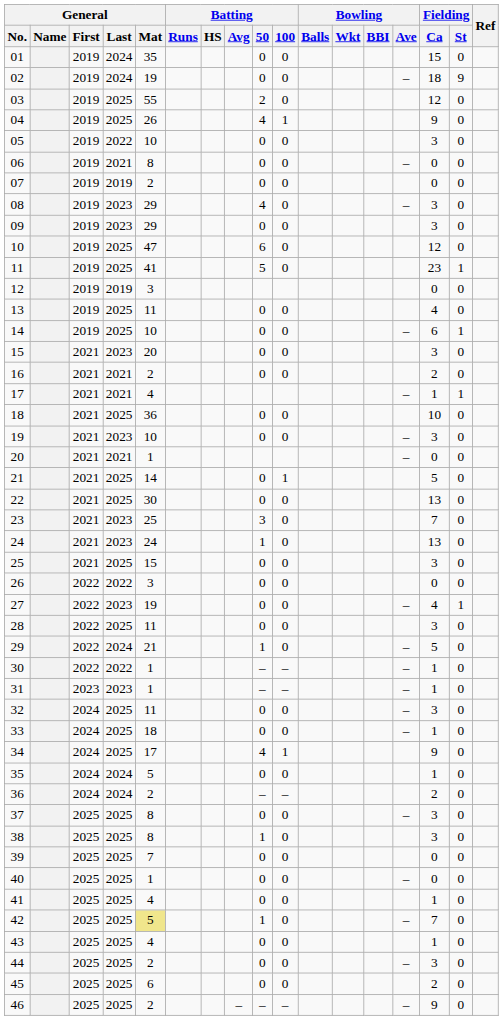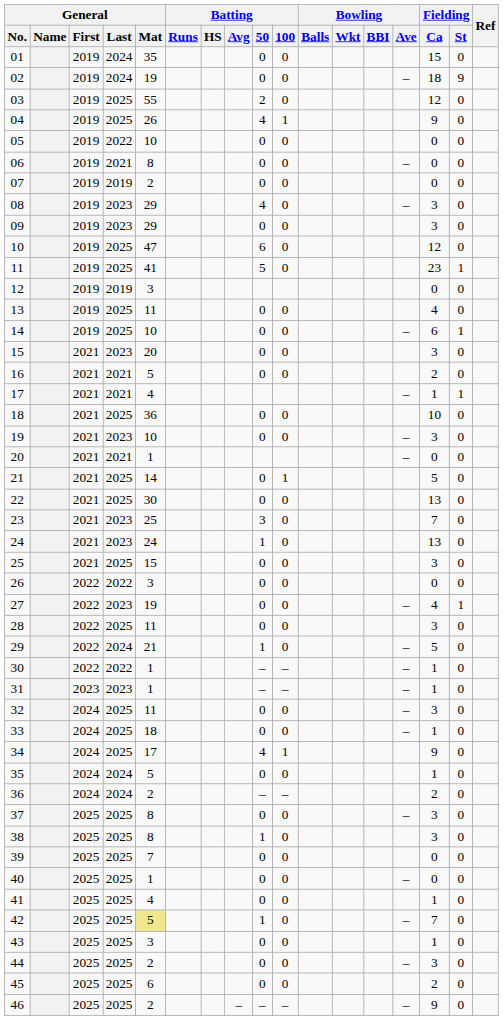 <table class="wikitable plainrowheaders sortable">
 <tr align="center">
 <th scope="col" colspan=5 class="unsortable">General</th>
 <th scope="col" colspan=5 class="unsortable"><a href='#'>Batting</a></th>
 <th scope="col" colspan=4 class="unsortable"><a href='#'>Bowling</a></th>
 <th scope="col" colspan=2 class="unsortable"><a href='#'>Fielding</a></th>
 <th scope="col" rowspan=2 class="unsortable">Ref</th>
 </tr>
 <tr align="center">
 <th scope="col">No.</th>
 <th scope="col">Name</th>
 <th scope="col">First</th>
 <th scope="col">Last</th>
 <th scope="col">Mat</th>
 <th scope="col"><a href='#'>Runs</a></th>
 <th scope="col">HS</th>
 <th scope="col"><a href='#'>Avg</a></th>
 <th scope="col"><a href='#'>50</a></th>
 <th scope="col"><a href='#'>100</a></th>
 <th scope="col"><a href='#'>Balls</a></th>
 <th scope="col"><a href='#'>Wkt</a></th>
 <th scope="col"><a href='#'>BBI</a></th>
 <th scope="col"><a href='#'>Ave</a></th>
 <th scope="col"><a href='#'>Ca</a></th>
 <th scope="col"><a href='#'>St</a></th>
 </tr>
 <tr align="center">
 <td><span>0</span>1</td>
 <th scope="row" align="left"></th>
 <td>2019</td>
 <td>2024</td>
 <td>35</td>
 <td></td>
 <td></td>
 <td></td>
 <td>0</td>
 <td>0</td>
 <td></td>
 <td></td>
 <td></td>
 <td></td>
 <td>15</td>
 <td>0</td>
 <td></td>
 </tr>
 <tr align="center">
 <td><span>0</span>2</td>
 <th scope="row" align="left"></th>
 <td>2019</td>
 <td>2024</td>
 <td>19</td>
 <td></td>
 <td></td>
 <td></td>
 <td>0</td>
 <td>0</td>
 <td></td>
 <td></td>
 <td></td>
 <td>–</td>
 <td>18</td>
 <td>9</td>
 <td></td>
 </tr>
 <tr align="center">
 <td><span>0</span>3</td>
 <th scope="row" align="left"></th>
 <td>2019</td>
 <td>2025</td>
 <td>55</td>
 <td></td>
 <td></td>
 <td></td>
 <td>2</td>
 <td>0</td>
 <td></td>
 <td></td>
 <td></td>
 <td></td>
 <td>12</td>
 <td>0</td>
 <td></td>
 </tr>
 <tr align="center">
 <td><span>0</span>4</td>
 <th scope="row" align="left"></th>
 <td>2019</td>
 <td>2025</td>
 <td>26</td>
 <td></td>
 <td></td>
 <td></td>
 <td>4</td>
 <td>1</td>
 <td></td>
 <td></td>
 <td></td>
 <td></td>
 <td>9</td>
 <td>0</td>
 <td></td>
 </tr>
 <tr align="center">
 <td><span>0</span>5</td>
 <th scope="row" align="left"></th>
 <td>2019</td>
 <td>2022</td>
 <td>10</td>
 <td></td>
 <td></td>
 <td></td>
 <td>0</td>
 <td>0</td>
 <td></td>
 <td></td>
 <td></td>
 <td></td>
-<td>3</td>
+<td>0</td>
 <td>0</td>
 <td></td>
 </tr>
 <tr align="center">
 <td><span>0</span>6</td>
 <th scope="row" align="left"></th>
 <td>2019</td>
 <td>2021</td>
 <td>8</td>
 <td></td>
 <td></td>
 <td></td>
 <td>0</td>
 <td>0</td>
 <td></td>
 <td></td>
 <td></td>
 <td>–</td>
 <td>0</td>
 <td>0</td>
 <td></td>
 </tr>
 <tr align="center">
 <td><span>0</span>7</td>
 <th scope="row" align="left"></th>
 <td>2019</td>
 <td>2019</td>
 <td>2</td>
 <td></td>
 <td></td>
 <td></td>
 <td>0</td>
 <td>0</td>
 <td></td>
 <td></td>
 <td></td>
 <td></td>
 <td>0</td>
 <td>0</td>
 <td></td>
 </tr>
 <tr align="center">
 <td><span>0</span>8</td>
 <th scope="row" align="left"></th>
 <td>2019</td>
 <td>2023</td>
 <td>29</td>
 <td></td>
 <td></td>
 <td></td>
 <td>4</td>
 <td>0</td>
 <td></td>
 <td></td>
 <td></td>
 <td>–</td>
 <td>3</td>
 <td>0</td>
 <td></td>
 </tr>
 <tr align="center">
 <td><span>0</span>9</td>
 <th scope="row" align="left"></th>
 <td>2019</td>
 <td>2023</td>
 <td>29</td>
 <td></td>
 <td></td>
 <td></td>
 <td>0</td>
 <td>0</td>
 <td></td>
 <td></td>
 <td></td>
 <td></td>
 <td>3</td>
 <td>0</td>
 <td></td>
 </tr>
 <tr align="center">
 <td>10</td>
 <th scope="row" align="left"></th>
 <td>2019</td>
 <td>2025</td>
 <td>47</td>
 <td></td>
 <td></td>
 <td></td>
 <td>6</td>
 <td>0</td>
 <td></td>
 <td></td>
 <td></td>
 <td></td>
 <td>12</td>
 <td>0</td>
 <td></td>
 </tr>
 <tr align="center">
 <td>11</td>
 <th scope="row" align="left"></th>
 <td>2019</td>
 <td>2025</td>
 <td>41</td>
 <td></td>
 <td></td>
 <td></td>
 <td>5</td>
 <td>0</td>
 <td></td>
 <td></td>
 <td></td>
 <td></td>
 <td>23</td>
 <td>1</td>
 <td></td>
 </tr>
 <tr align="center">
 <td>12</td>
 <th scope="row" align="left"></th>
 <td>2019</td>
 <td>2019</td>
 <td>3</td>
 <td></td>
 <td></td>
 <td></td>
 <td></td>
 <td></td>
 <td></td>
 <td></td>
 <td></td>
 <td></td>
 <td>0</td>
 <td>0</td>
 <td></td>
 </tr>
 <tr align="center">
 <td>13</td>
 <th scope="row" align="left"></th>
 <td>2019</td>
 <td>2025</td>
 <td>11</td>
 <td></td>
 <td></td>
 <td></td>
 <td>0</td>
 <td>0</td>
 <td></td>
 <td></td>
 <td></td>
 <td></td>
 <td>4</td>
 <td>0</td>
 <td></td>
 </tr>
 <tr align="center">
 <td>14</td>
 <th scope="row" align="left"></th>
 <td>2019</td>
 <td>2025</td>
 <td>10</td>
 <td></td>
 <td></td>
 <td></td>
 <td>0</td>
 <td>0</td>
 <td></td>
 <td></td>
 <td></td>
 <td>–</td>
 <td>6</td>
 <td>1</td>
 <td></td>
 </tr>
 <tr align="center">
 <td>15</td>
 <th scope="row" align="left"></th>
 <td>2021</td>
 <td>2023</td>
 <td>20</td>
 <td></td>
 <td></td>
 <td></td>
 <td>0</td>
 <td>0</td>
 <td></td>
 <td></td>
 <td></td>
 <td></td>
 <td>3</td>
 <td>0</td>
 <td></td>
 </tr>
 <tr align="center">
 <td>16</td>
 <th scope="row" align="left"></th>
 <td>2021</td>
 <td>2021</td>
-<td>2</td>
+<td>5</td>
 <td></td>
 <td></td>
 <td></td>
 <td>0</td>
 <td>0</td>
 <td></td>
 <td></td>
 <td></td>
 <td></td>
 <td>2</td>
 <td>0</td>
 <td></td>
 </tr>
 <tr align="center">
 <td>17</td>
 <th scope="row" align="left"></th>
 <td>2021</td>
 <td>2021</td>
 <td>4</td>
 <td></td>
 <td></td>
 <td></td>
 <td></td>
 <td></td>
 <td></td>
 <td></td>
 <td></td>
 <td>–</td>
 <td>1</td>
 <td>1</td>
 <td></td>
 </tr>
 <tr align="center">
 <td>18</td>
 <th scope="row" align="left"></th>
 <td>2021</td>
 <td>2025</td>
 <td>36</td>
 <td></td>
 <td></td>
 <td></td>
 <td>0</td>
 <td>0</td>
 <td></td>
 <td></td>
 <td></td>
 <td></td>
 <td>10</td>
 <td>0</td>
 <td></td>
 </tr>
 <tr align="center">
 <td>19</td>
 <th scope="row" align="left"></th>
 <td>2021</td>
 <td>2023</td>
 <td>10</td>
 <td></td>
 <td></td>
 <td></td>
 <td>0</td>
 <td>0</td>
 <td></td>
 <td></td>
 <td></td>
 <td>–</td>
 <td>3</td>
 <td>0</td>
 <td></td>
 </tr>
 <tr align="center">
 <td>20</td>
 <th scope="row" align="left"></th>
 <td>2021</td>
 <td>2021</td>
 <td>1</td>
 <td></td>
 <td></td>
 <td></td>
 <td></td>
 <td></td>
 <td></td>
 <td></td>
 <td></td>
 <td>–</td>
 <td>0</td>
 <td>0</td>
 <td></td>
 </tr>
 <tr align="center">
 <td>21</td>
 <th scope="row" align="left"></th>
 <td>2021</td>
 <td>2025</td>
 <td>14</td>
 <td></td>
 <td></td>
 <td></td>
 <td>0</td>
 <td>1</td>
 <td></td>
 <td></td>
 <td></td>
 <td></td>
 <td>5</td>
 <td>0</td>
 <td></td>
 </tr>
 <tr align="center">
 <td>22</td>
 <th scope="row" align="left"></th>
 <td>2021</td>
 <td>2025</td>
 <td>30</td>
 <td></td>
 <td></td>
 <td></td>
 <td>0</td>
 <td>0</td>
 <td></td>
 <td></td>
 <td></td>
 <td></td>
 <td>13</td>
 <td>0</td>
 <td></td>
 </tr>
 <tr align="center">
 <td>23</td>
 <th scope="row" align="left"></th>
 <td>2021</td>
 <td>2023</td>
 <td>25</td>
 <td></td>
 <td></td>
 <td></td>
 <td>3</td>
 <td>0</td>
 <td></td>
 <td></td>
 <td></td>
 <td></td>
 <td>7</td>
 <td>0</td>
 <td></td>
 </tr>
 <tr align="center">
 <td>24</td>
 <th scope="row" align="left"></th>
 <td>2021</td>
 <td>2023</td>
 <td>24</td>
 <td></td>
 <td></td>
 <td></td>
 <td>1</td>
 <td>0</td>
 <td></td>
 <td></td>
 <td></td>
 <td></td>
 <td>13</td>
 <td>0</td>
 <td></td>
 </tr>
 <tr align="center">
 <td>25</td>
 <th scope="row" align="left"></th>
 <td>2021</td>
 <td>2025</td>
 <td>15</td>
 <td></td>
 <td></td>
 <td></td>
 <td>0</td>
 <td>0</td>
 <td></td>
 <td></td>
 <td></td>
 <td></td>
 <td>3</td>
 <td>0</td>
 <td></td>
 </tr>
 <tr align="center">
 <td>26</td>
 <th scope="row" align="left"></th>
 <td>2022</td>
 <td>2022</td>
 <td>3</td>
 <td></td>
 <td></td>
 <td></td>
 <td>0</td>
 <td>0</td>
 <td></td>
 <td></td>
 <td></td>
 <td></td>
 <td>0</td>
 <td>0</td>
 <td></td>
 </tr>
 <tr align="center">
 <td>27</td>
 <th scope="row" align="left"></th>
 <td>2022</td>
 <td>2023</td>
 <td>19</td>
 <td></td>
 <td></td>
 <td></td>
 <td>0</td>
 <td>0</td>
 <td></td>
 <td></td>
 <td></td>
 <td>–</td>
 <td>4</td>
 <td>1</td>
 <td></td>
 </tr>
 <tr align="center">
 <td>28</td>
 <th scope="row" align="left"></th>
 <td>2022</td>
 <td>2025</td>
 <td>11</td>
 <td></td>
 <td></td>
 <td></td>
 <td>0</td>
 <td>0</td>
 <td></td>
 <td></td>
 <td></td>
 <td></td>
 <td>3</td>
 <td>0</td>
 <td></td>
 </tr>
 <tr align="center">
 <td>29</td>
 <th scope="row" align="left"></th>
 <td>2022</td>
 <td>2024</td>
 <td>21</td>
 <td></td>
 <td></td>
 <td></td>
 <td>1</td>
 <td>0</td>
 <td></td>
 <td></td>
 <td></td>
 <td>–</td>
 <td>5</td>
 <td>0</td>
 <td></td>
 </tr>
 <tr align="center">
 <td>30</td>
 <th scope="row" align="left"></th>
 <td>2022</td>
 <td>2022</td>
 <td>1</td>
 <td></td>
 <td></td>
 <td></td>
 <td>–</td>
 <td>–</td>
 <td></td>
 <td></td>
 <td></td>
 <td>–</td>
 <td>1</td>
 <td>0</td>
 <td></td>
 </tr>
 <tr align="center">
 <td>31</td>
 <th scope="row" align="left"></th>
 <td>2023</td>
 <td>2023</td>
 <td>1</td>
 <td></td>
 <td></td>
 <td></td>
 <td>–</td>
 <td>–</td>
 <td></td>
 <td></td>
 <td></td>
 <td>–</td>
 <td>1</td>
 <td>0</td>
 <td></td>
 </tr>
 <tr align="center">
 <td>32</td>
 <th scope="row" align="left"></th>
 <td>2024</td>
 <td>2025</td>
 <td>11</td>
 <td></td>
 <td></td>
 <td></td>
 <td>0</td>
 <td>0</td>
 <td></td>
 <td></td>
 <td></td>
 <td>–</td>
 <td>3</td>
 <td>0</td>
 <td></td>
 </tr>
 <tr align="center">
 <td>33</td>
 <th scope="row" align="left"></th>
 <td>2024</td>
 <td>2025</td>
 <td>18</td>
 <td></td>
 <td></td>
 <td></td>
 <td>0</td>
 <td>0</td>
 <td></td>
 <td></td>
 <td></td>
 <td>–</td>
 <td>1</td>
 <td>0</td>
 <td></td>
 </tr>
 <tr align="center">
 <td>34</td>
 <th scope="row" align="left"></th>
 <td>2024</td>
 <td>2025</td>
 <td>17</td>
 <td></td>
 <td></td>
 <td></td>
 <td>4</td>
 <td>1</td>
 <td></td>
 <td></td>
 <td></td>
 <td></td>
 <td>9</td>
 <td>0</td>
 <td></td>
 </tr>
 <tr align="center">
 <td>35</td>
 <th scope="row" align="left"></th>
 <td>2024</td>
 <td>2024</td>
 <td>5</td>
 <td></td>
 <td></td>
 <td></td>
 <td>0</td>
 <td>0</td>
 <td></td>
 <td></td>
 <td></td>
 <td></td>
 <td>1</td>
 <td>0</td>
 <td></td>
 </tr>
 <tr align="center">
 <td>36</td>
 <th scope="row" align="left"></th>
 <td>2024</td>
 <td>2024</td>
 <td>2</td>
 <td></td>
 <td></td>
 <td></td>
 <td>–</td>
 <td>–</td>
 <td></td>
 <td></td>
 <td></td>
 <td></td>
 <td>2</td>
 <td>0</td>
 <td></td>
 </tr>
 <tr align="center">
 <td>37</td>
 <th scope="row" align="left"></th>
 <td>2025</td>
 <td>2025</td>
 <td>8</td>
 <td></td>
 <td></td>
 <td></td>
 <td>0</td>
 <td>0</td>
 <td></td>
 <td></td>
 <td></td>
 <td>–</td>
 <td>3</td>
 <td>0</td>
 <td></td>
 </tr>
 <tr align="center">
 <td>38</td>
 <th scope="row" align="left"></th>
 <td>2025</td>
 <td>2025</td>
 <td>8</td>
 <td></td>
 <td></td>
 <td></td>
 <td>1</td>
 <td>0</td>
 <td></td>
 <td></td>
 <td></td>
 <td></td>
 <td>3</td>
 <td>0</td>
 <td></td>
 </tr>
 <tr align="center">
 <td>39</td>
 <th scope="row" align="left"></th>
 <td>2025</td>
 <td>2025</td>
 <td>7</td>
 <td></td>
 <td></td>
 <td></td>
 <td>0</td>
 <td>0</td>
 <td></td>
 <td></td>
 <td></td>
 <td></td>
 <td>0</td>
 <td>0</td>
 <td></td>
 </tr>
 <tr align="center">
 <td>40</td>
 <th scope="row" align="left"></th>
 <td>2025</td>
 <td>2025</td>
 <td>1</td>
 <td></td>
 <td></td>
 <td></td>
 <td>0</td>
 <td>0</td>
 <td></td>
 <td></td>
 <td></td>
 <td>–</td>
 <td>0</td>
 <td>0</td>
 <td></td>
 </tr>
 <tr align="center">
 <td>41</td>
 <th scope="row" align="left"></th>
 <td>2025</td>
 <td>2025</td>
 <td>4</td>
 <td></td>
 <td></td>
 <td></td>
 <td>0</td>
 <td>0</td>
 <td></td>
 <td></td>
 <td></td>
 <td></td>
 <td>1</td>
 <td>0</td>
 <td></td>
 </tr>
 <tr align="center">
 <td>42</td>
 <th scope="row" align="left"></th>
 <td>2025</td>
 <td>2025</td>
 <td style="background: khaki;">5</td>
 <td></td>
 <td></td>
 <td></td>
 <td>1</td>
 <td>0</td>
 <td></td>
 <td></td>
 <td></td>
 <td>–</td>
 <td>7</td>
 <td>0</td>
 <td></td>
 </tr>
 <tr align="center">
 <td>43</td>
 <th scope="row" align="left"></th>
 <td>2025</td>
 <td>2025</td>
-<td>4</td>
+<td>3</td>
 <td></td>
 <td></td>
 <td></td>
 <td>0</td>
 <td>0</td>
 <td></td>
 <td></td>
 <td></td>
 <td></td>
 <td>1</td>
 <td>0</td>
 <td></td>
 </tr>
 <tr align="center">
 <td>44</td>
 <th scope="row" align="left"></th>
 <td>2025</td>
 <td>2025</td>
 <td>2</td>
 <td></td>
 <td></td>
 <td></td>
 <td>0</td>
 <td>0</td>
 <td></td>
 <td></td>
 <td></td>
 <td>–</td>
 <td>3</td>
 <td>0</td>
 <td></td>
 </tr>
 <tr align="center">
 <td>45</td>
 <th scope="row" align="left"></th>
 <td>2025</td>
 <td>2025</td>
 <td>6</td>
 <td></td>
 <td></td>
 <td></td>
 <td>0</td>
 <td>0</td>
 <td></td>
 <td></td>
 <td></td>
 <td></td>
 <td>2</td>
 <td>0</td>
 <td></td>
 </tr>
 <tr align="center">
 <td>46</td>
 <th scope="row" align="left"></th>
 <td>2025</td>
 <td>2025</td>
 <td>2</td>
 <td></td>
 <td></td>
 <td>–</td>
 <td>–</td>
 <td>–</td>
 <td></td>
 <td></td>
 <td></td>
 <td>–</td>
 <td>9</td>
 <td>0</td>
 <td></td>
 </tr>
 </table>
